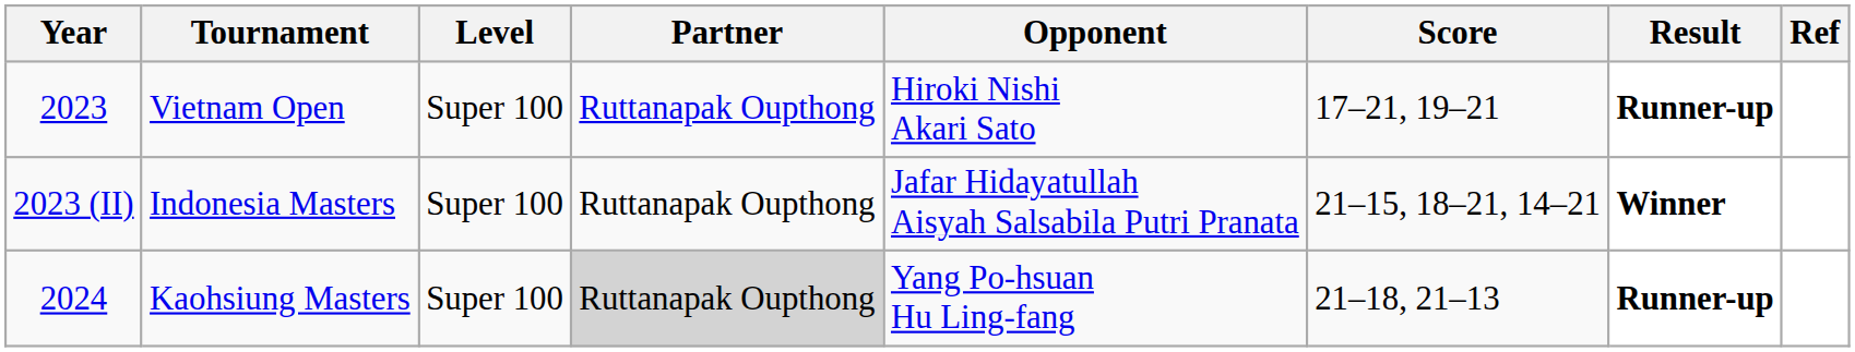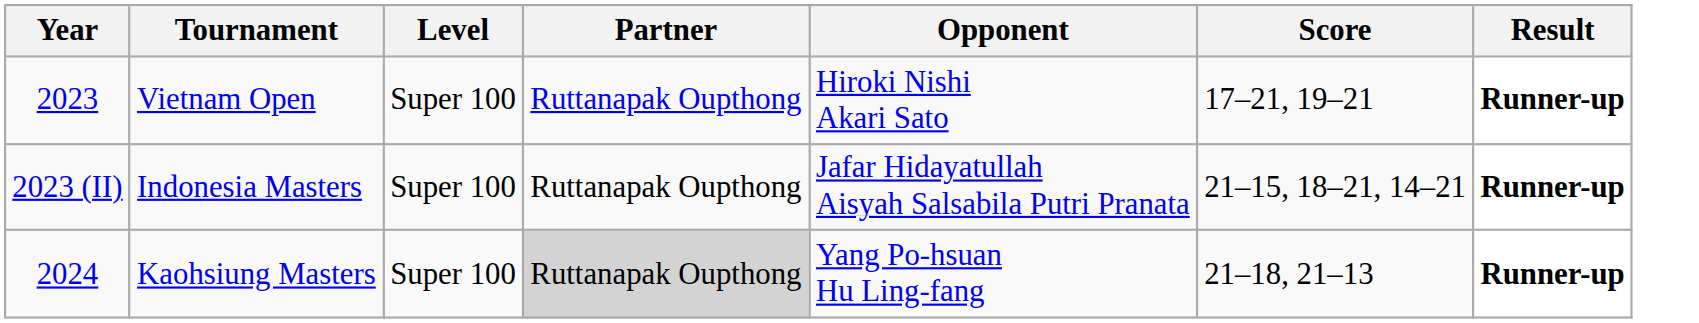 <table class="sortable wikitable" style="font-size: 90%;">
 <tr>
 <th>Year</th>
 <th>Tournament</th>
 <th>Level</th>
 <th>Partner</th>
 <th>Opponent</th>
 <th>Score</th>
 <th>Result</th>
-<th>Ref</th>
 </tr>
 <tr>
 <td align="center"><a href='#'>2023</a></td>
 <td align="left"><a href='#'>Vietnam Open</a></td>
 <td align="left">Super 100</td>
 <td align="left"> <a href='#'>Ruttanapak Oupthong</a></td>
 <td align="left"> <a href='#'>Hiroki Nishi</a><br> <a href='#'>Akari Sato</a></td>
 <td align="left">17–21, 19–21</td>
 <td style="text-align:left; background:white"> <strong>Runner-up</strong></td>
-<td style="text-align:center; background:white"></td>
 </tr>
 <tr>
 <td align="center"><a href='#'>2023 (II)</a></td>
 <td align="left"><a href='#'>Indonesia Masters</a></td>
 <td align="left">Super 100</td>
 <td align="left"> Ruttanapak Oupthong</td>
 <td align="left"> <a href='#'>Jafar Hidayatullah</a><br> <a href='#'>Aisyah Salsabila Putri Pranata</a></td>
 <td align="left">21–15, 18–21, 14–21</td>
-<td style="text-align:left; background:white"> <strong>Winner</strong></td>
-<td style="text-align:center; background:white"></td>
+<td style="text-align:left; background:white"> <strong>Runner-up</strong></td>
 </tr>
 <tr>
 <td align="center"><a href='#'>2024</a></td>
 <td align="left"><a href='#'>Kaohsiung Masters</a></td>
 <td align="left">Super 100</td>
 <td align="left" style="background: lightgrey;"> Ruttanapak Oupthong</td>
 <td align="left"> <a href='#'>Yang Po-hsuan</a><br> <a href='#'>Hu Ling-fang</a></td>
 <td align="left">21–18, 21–13</td>
 <td style="text-align:left; background:white"> <strong>Runner-up</strong></td>
-<td style="text-align:center; background:white"></td>
 </tr>
 </table>
